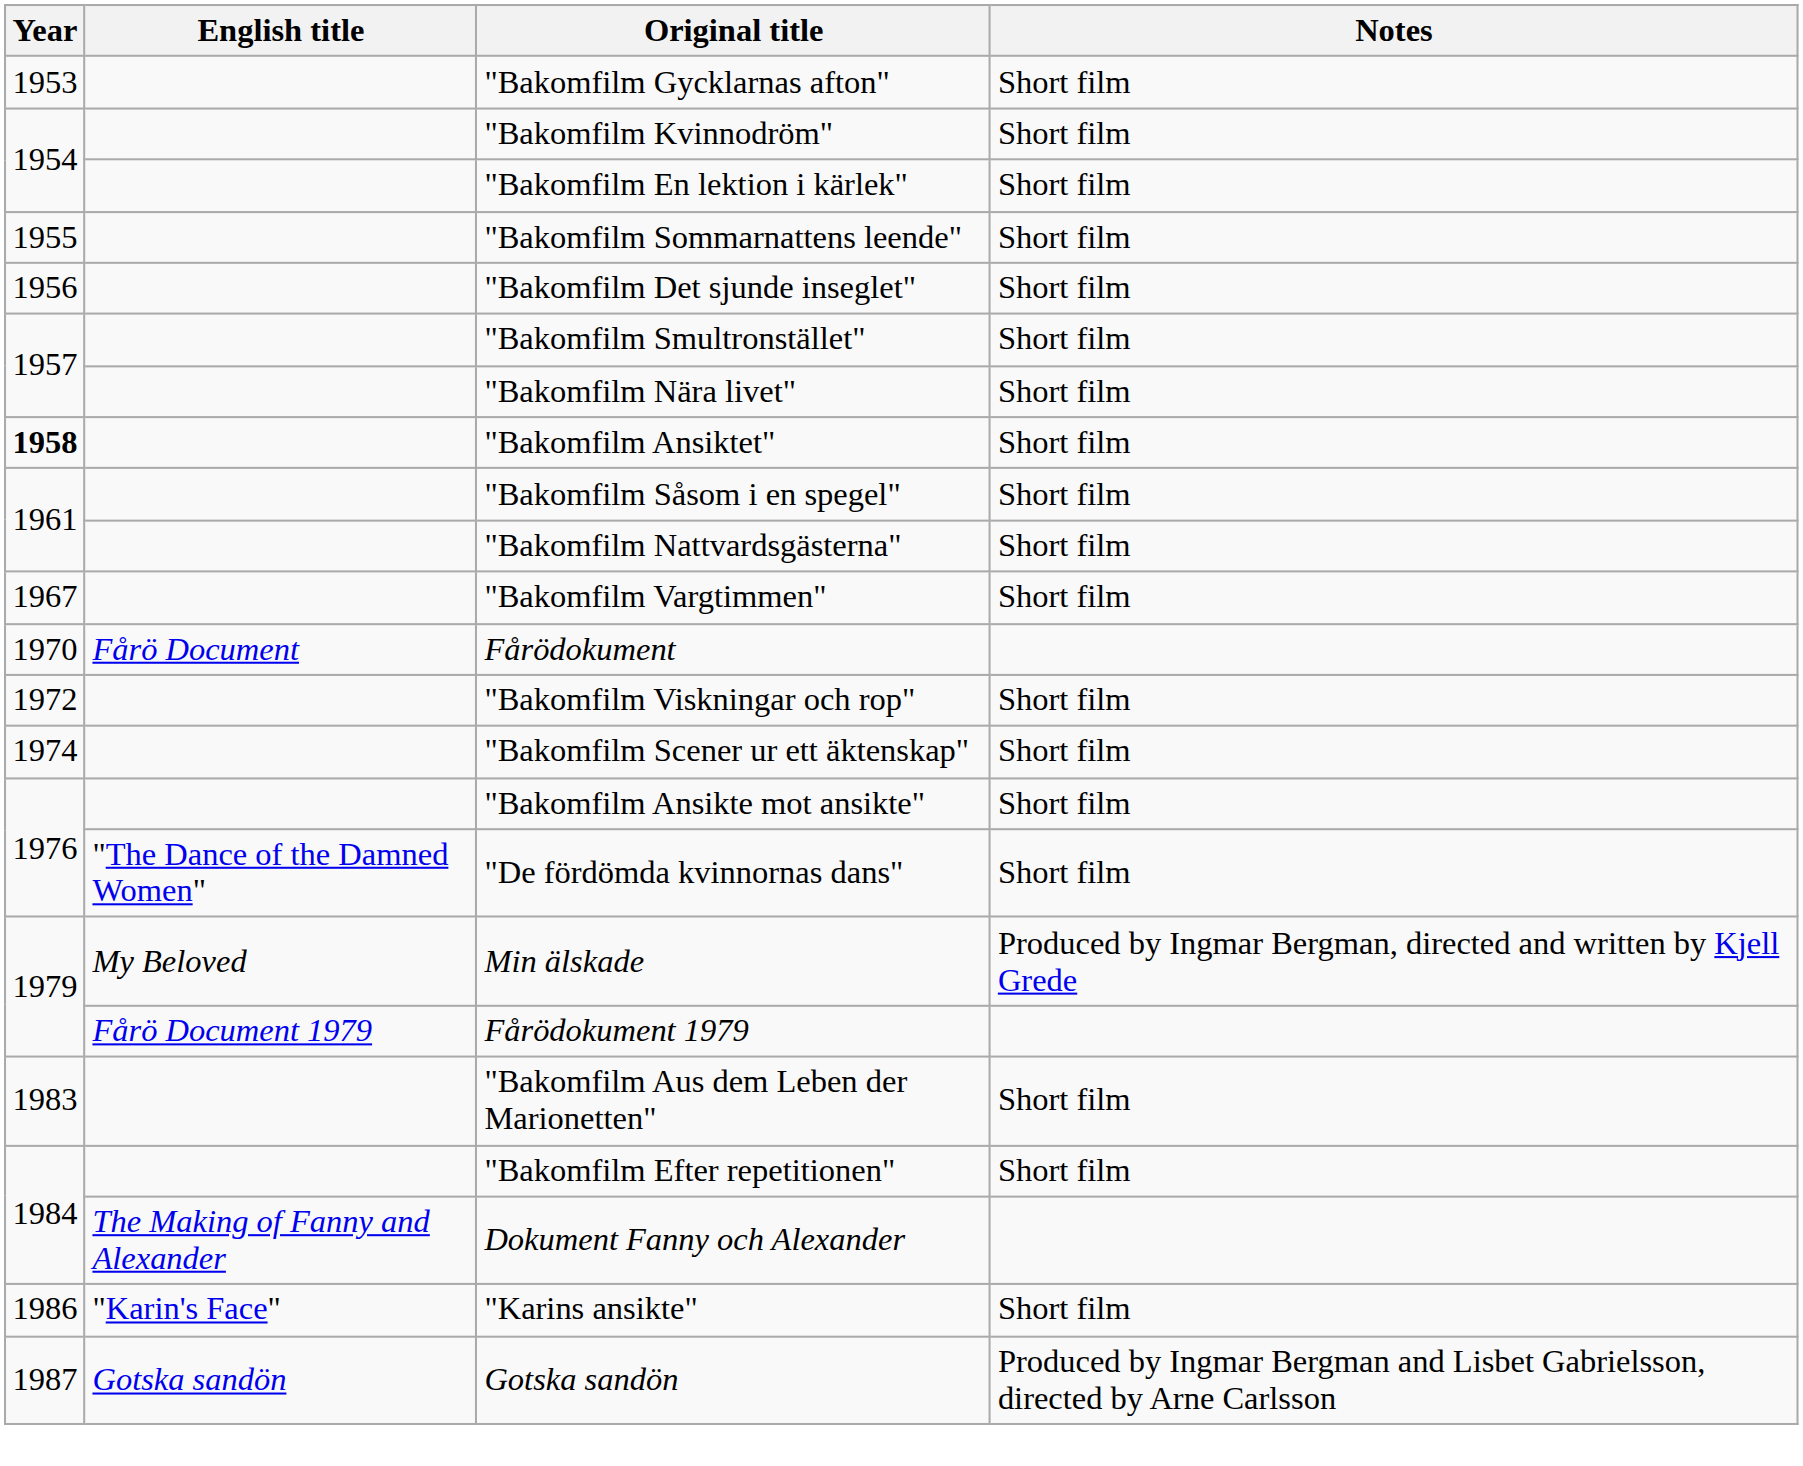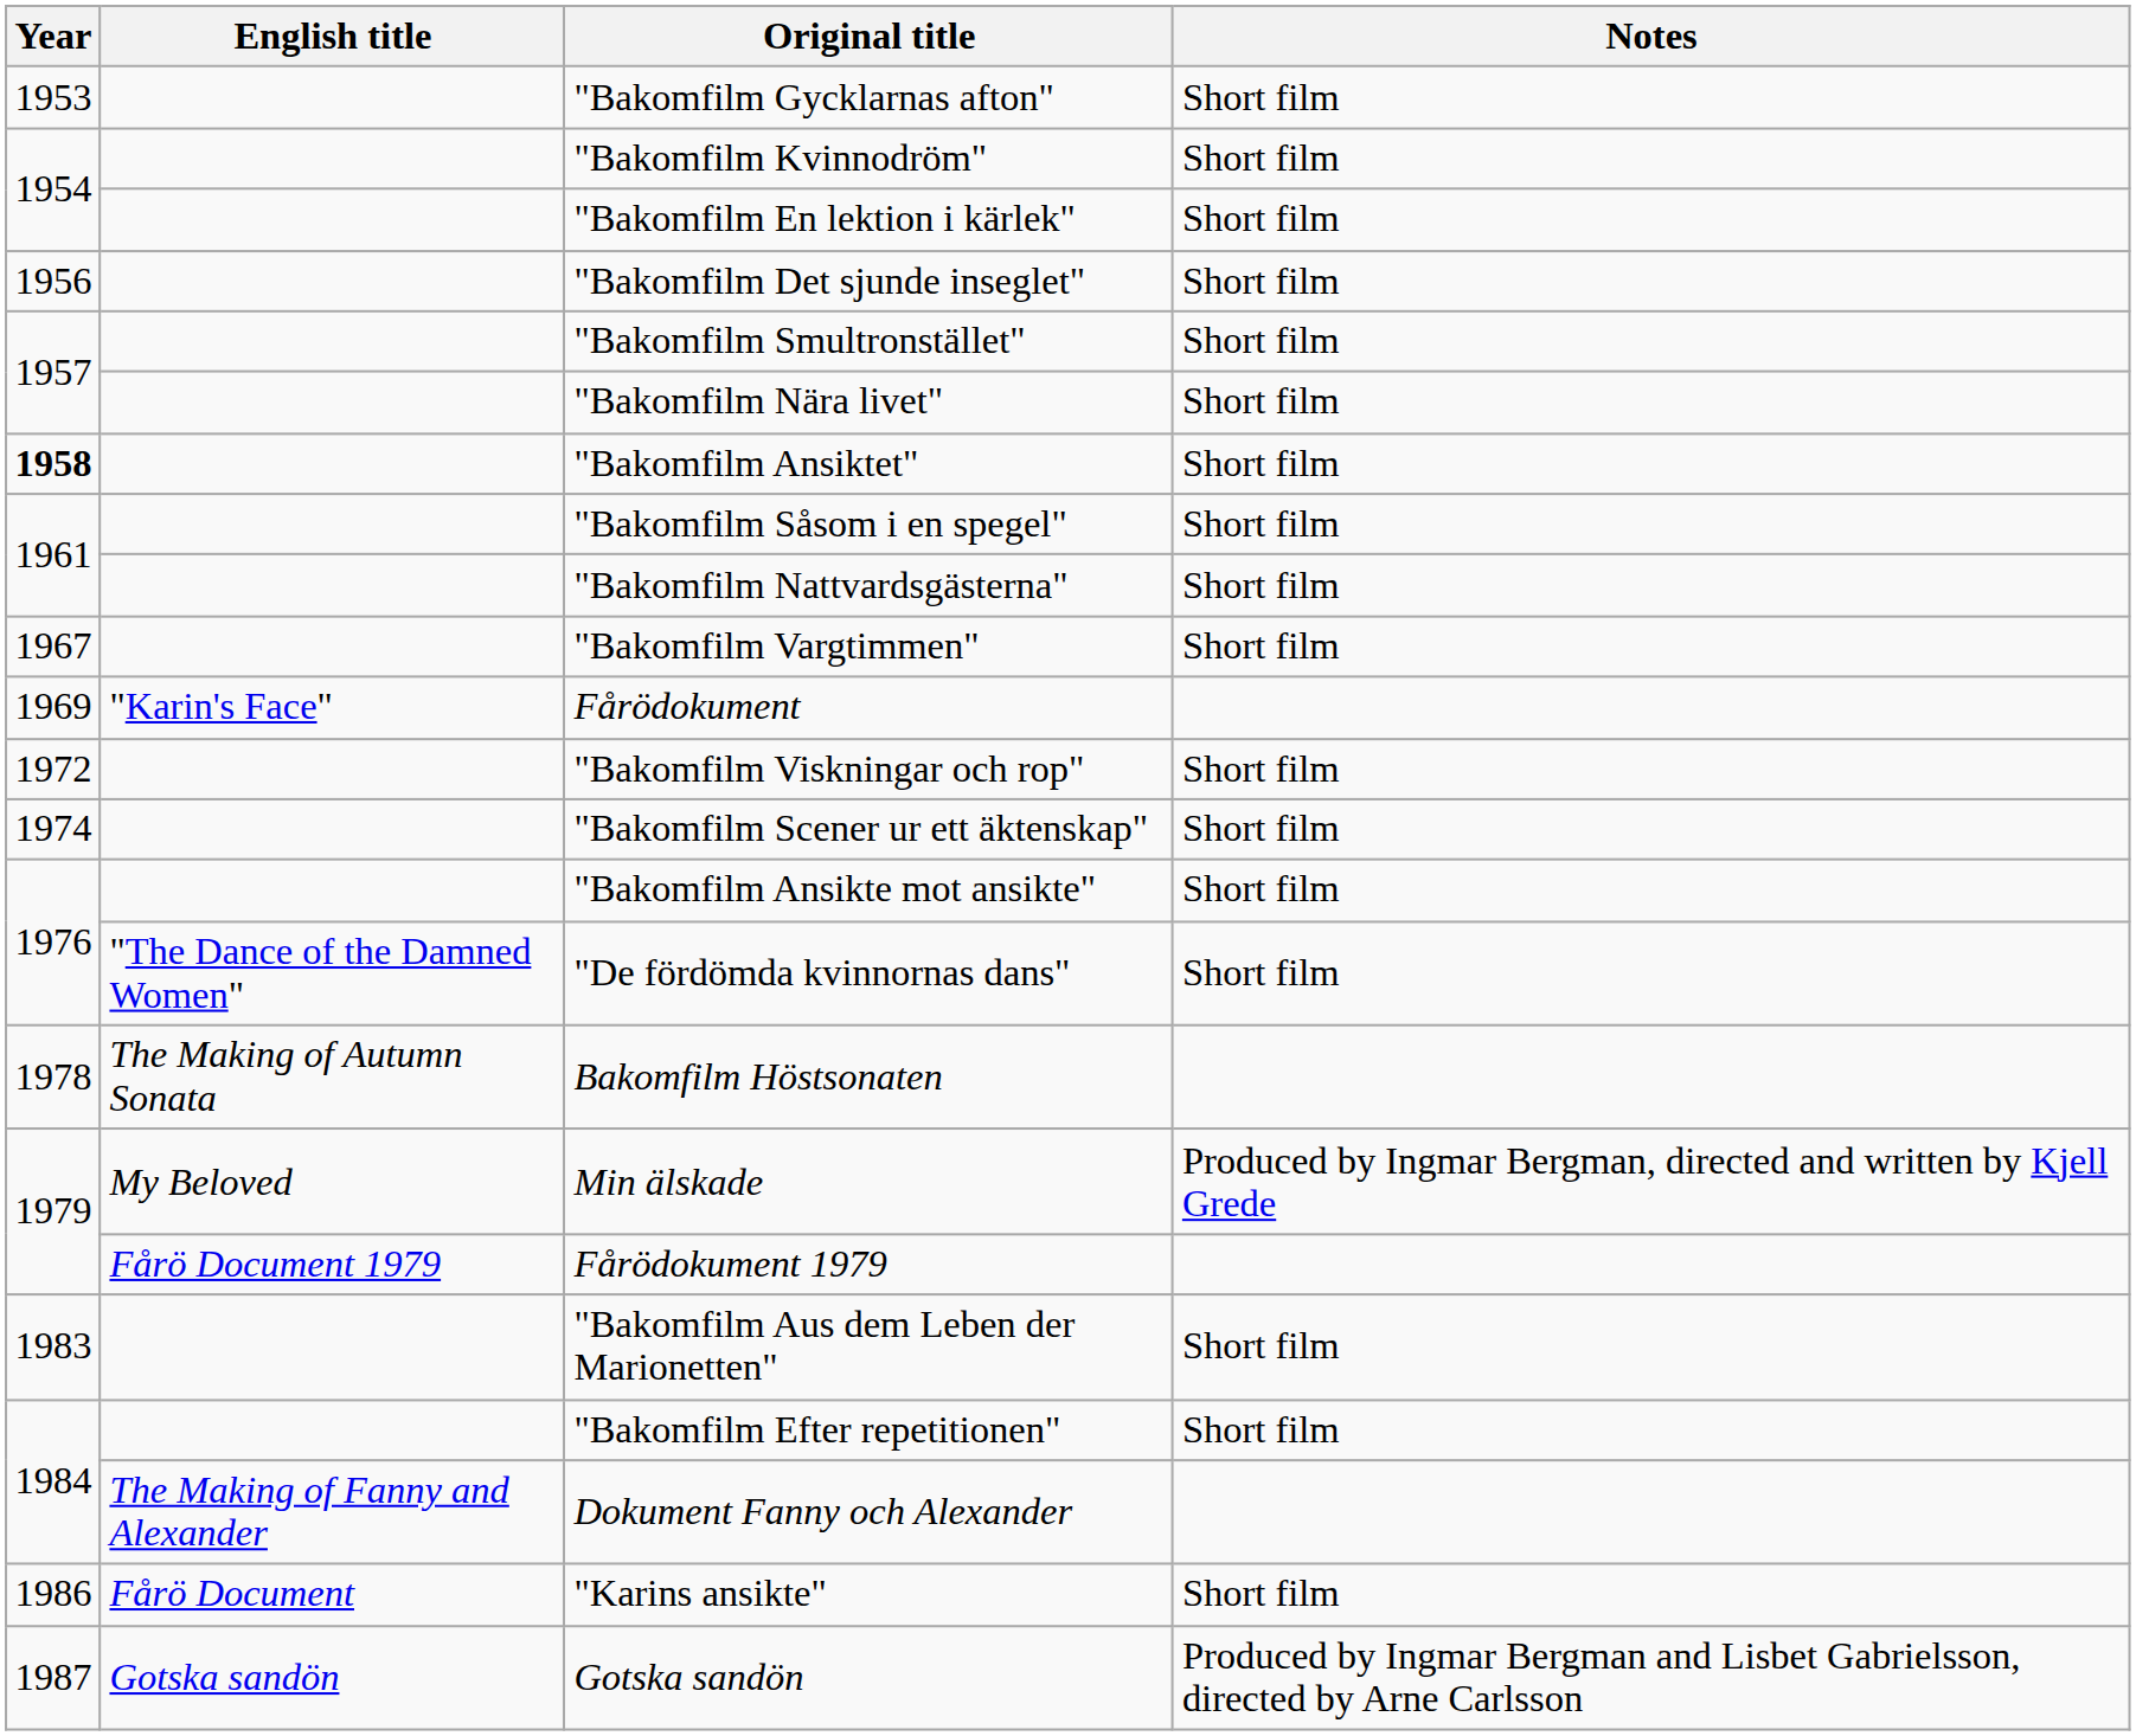 <table class="wikitable" style="margin-right: 0;">
 <tr>
 <th>Year</th>
 <th>English title</th>
 <th>Original title</th>
 <th>Notes</th>
 </tr>
 <tr>
 <td>1953</td>
 <td></td>
 <td>"Bakomfilm Gycklarnas afton"</td>
 <td>Short film</td>
 </tr>
 <tr>
 <td rowspan="2">1954</td>
 <td></td>
 <td>"Bakomfilm Kvinnodröm"</td>
 <td>Short film</td>
 </tr>
 <tr>
 <td></td>
 <td>"Bakomfilm En lektion i kärlek"</td>
-<td>Short film</td>
-</tr>
-<tr>
-<td>1955</td>
-<td></td>
-<td>"Bakomfilm Sommarnattens leende"</td>
 <td>Short film</td>
 </tr>
 <tr>
 <td>1956</td>
 <td></td>
 <td>"Bakomfilm Det sjunde inseglet"</td>
 <td>Short film</td>
 </tr>
 <tr>
 <td rowspan="2">1957</td>
 <td></td>
 <td>"Bakomfilm Smultronstället"</td>
 <td>Short film</td>
 </tr>
 <tr>
 <td></td>
 <td>"Bakomfilm Nära livet"</td>
 <td>Short film</td>
 </tr>
 <tr>
 <td><strong>1958</strong></td>
 <td></td>
 <td>"Bakomfilm Ansiktet"</td>
 <td>Short film</td>
 </tr>
 <tr>
 <td rowspan="2">1961</td>
 <td></td>
 <td>"Bakomfilm Såsom i en spegel"</td>
 <td>Short film</td>
 </tr>
 <tr>
 <td></td>
 <td>"Bakomfilm Nattvardsgästerna"</td>
 <td>Short film</td>
 </tr>
 <tr>
 <td>1967</td>
 <td></td>
 <td>"Bakomfilm Vargtimmen"</td>
 <td>Short film</td>
 </tr>
 <tr>
-<td>1970</td>
-<td><em><a href='#'>Fårö Document</a></em></td>
+<td>1969</td>
+<td>"<a href='#'>Karin's Face</a>"</td>
 <td><em>Fårödokument</em></td>
 <td></td>
 </tr>
 <tr>
 <td>1972</td>
 <td></td>
 <td>"Bakomfilm Viskningar och rop"</td>
 <td>Short film</td>
 </tr>
 <tr>
 <td>1974</td>
 <td></td>
 <td>"Bakomfilm Scener ur ett äktenskap"</td>
 <td>Short film</td>
 </tr>
 <tr>
 <td rowspan="2">1976</td>
 <td></td>
 <td>"Bakomfilm Ansikte mot ansikte"</td>
 <td>Short film</td>
 </tr>
 <tr>
 <td>"<a href='#'>The Dance of the Damned Women</a>"</td>
 <td>"De fördömda kvinnornas dans"</td>
 <td>Short film</td>
+</tr>
+<tr>
+<td>1978</td>
+<td><em>The Making of Autumn Sonata</em></td>
+<td><em>Bakomfilm Höstsonaten</em></td>
+<td></td>
 </tr>
 <tr>
 <td rowspan="2">1979</td>
 <td><em>My Beloved</em></td>
 <td><em>Min älskade</em></td>
 <td>Produced by Ingmar Bergman, directed and written by <a href='#'>Kjell Grede</a></td>
 </tr>
 <tr>
 <td><em><a href='#'>Fårö Document 1979</a></em></td>
 <td><em>Fårödokument 1979</em></td>
 <td></td>
 </tr>
 <tr>
 <td>1983</td>
 <td></td>
 <td>"Bakomfilm Aus dem Leben der Marionetten"</td>
 <td>Short film</td>
 </tr>
 <tr>
 <td rowspan="2">1984</td>
 <td></td>
 <td>"Bakomfilm Efter repetitionen"</td>
 <td>Short film</td>
 </tr>
 <tr>
 <td><em><a href='#'>The Making of Fanny and Alexander</a></em></td>
 <td><em>Dokument Fanny och Alexander</em></td>
 <td></td>
 </tr>
 <tr>
 <td>1986</td>
-<td>"<a href='#'>Karin's Face</a>"</td>
+<td><em><a href='#'>Fårö Document</a></em></td>
 <td>"Karins ansikte"</td>
 <td>Short film</td>
 </tr>
 <tr>
 <td>1987</td>
 <td><em><a href='#'>Gotska sandön</a></em></td>
 <td><em>Gotska sandön</em></td>
 <td>Produced by Ingmar Bergman and Lisbet Gabrielsson, directed by Arne Carlsson</td>
 </tr>
 </table>
